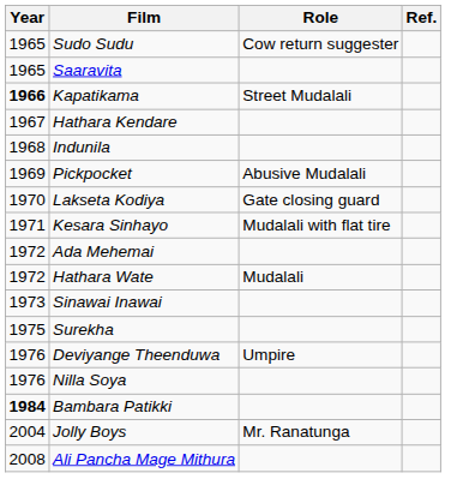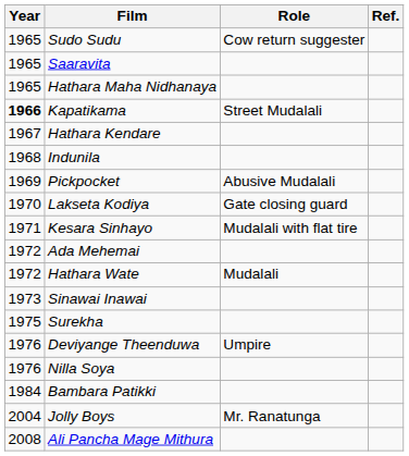 <table class="wikitable">
 <tr>
 <th>Year</th>
 <th>Film</th>
 <th>Role</th>
 <th>Ref.</th>
 </tr>
 <tr>
 <td>1965</td>
 <td><em>Sudo Sudu</em></td>
 <td>Cow return suggester</td>
 <td></td>
 </tr>
 <tr>
 <td>1965</td>
 <td><em><a href='#'>Saaravita</a></em></td>
+<td></td>
+<td></td>
+</tr>
+<tr>
+<td>1965</td>
+<td><em>Hathara Maha Nidhanaya</em></td>
 <td></td>
 <td></td>
 </tr>
 <tr>
 <td><strong>1966</strong></td>
 <td><em>Kapatikama</em></td>
 <td>Street Mudalali</td>
 <td></td>
 </tr>
 <tr>
 <td>1967</td>
 <td><em>Hathara Kendare</em></td>
 <td></td>
 <td></td>
 </tr>
 <tr>
 <td>1968</td>
 <td><em>Indunila</em></td>
 <td></td>
 <td></td>
 </tr>
 <tr>
 <td>1969</td>
 <td><em>Pickpocket</em></td>
 <td>Abusive Mudalali</td>
 <td></td>
 </tr>
 <tr>
 <td>1970</td>
 <td><em>Lakseta Kodiya</em></td>
 <td>Gate closing guard</td>
 <td></td>
 </tr>
 <tr>
 <td>1971</td>
 <td><em>Kesara Sinhayo</em></td>
 <td>Mudalali with flat tire</td>
 <td></td>
 </tr>
 <tr>
 <td>1972</td>
 <td><em>Ada Mehemai</em></td>
 <td></td>
 <td></td>
 </tr>
 <tr>
 <td>1972</td>
 <td><em>Hathara Wate</em></td>
 <td>Mudalali</td>
 <td></td>
 </tr>
 <tr>
 <td>1973</td>
 <td><em>Sinawai Inawai</em></td>
 <td></td>
 <td></td>
 </tr>
 <tr>
 <td>1975</td>
 <td><em>Surekha</em></td>
 <td></td>
 <td></td>
 </tr>
 <tr>
 <td>1976</td>
 <td><em>Deviyange Theenduwa</em></td>
 <td>Umpire</td>
 <td></td>
 </tr>
 <tr>
 <td>1976</td>
 <td><em>Nilla Soya</em></td>
 <td></td>
 <td></td>
 </tr>
 <tr>
-<td><strong>1984</strong></td>
+<td>1984</td>
 <td><em>Bambara Patikki</em></td>
 <td></td>
 <td></td>
 </tr>
 <tr>
 <td>2004</td>
 <td><em>Jolly Boys</em></td>
 <td>Mr. Ranatunga</td>
 <td></td>
 </tr>
 <tr>
 <td>2008</td>
 <td><em><a href='#'>Ali Pancha Mage Mithura</a></em></td>
 <td></td>
 <td></td>
 </tr>
 </table>
